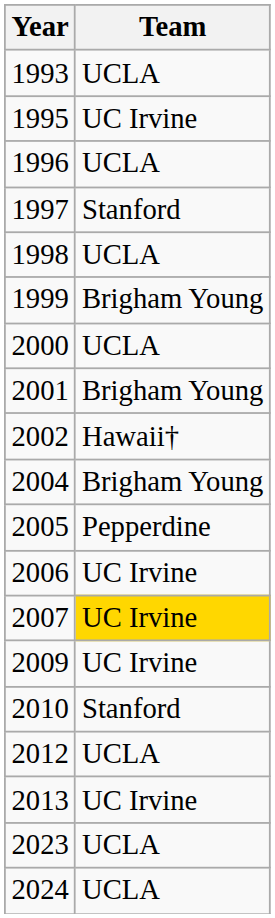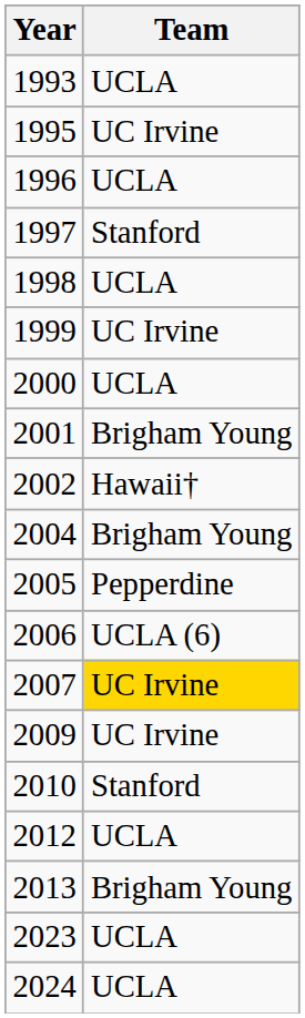 <table class="wikitable">
 <tr>
 <th>Year</th>
 <th>Team</th>
 </tr>
 <tr>
 <td>1993</td>
 <td>UCLA</td>
 </tr>
 <tr>
 <td>1995</td>
 <td>UC Irvine</td>
 </tr>
 <tr>
 <td>1996</td>
 <td>UCLA</td>
 </tr>
 <tr>
 <td>1997</td>
 <td>Stanford</td>
 </tr>
 <tr>
 <td>1998</td>
 <td>UCLA</td>
 </tr>
 <tr>
 <td>1999</td>
-<td>Brigham Young</td>
+<td>UC Irvine</td>
 </tr>
 <tr>
 <td>2000</td>
 <td>UCLA</td>
 </tr>
 <tr>
 <td>2001</td>
 <td>Brigham Young</td>
 </tr>
 <tr>
 <td>2002</td>
 <td>Hawaii†</td>
 </tr>
 <tr>
 <td>2004</td>
 <td>Brigham Young</td>
 </tr>
 <tr>
 <td>2005</td>
 <td>Pepperdine</td>
 </tr>
 <tr>
 <td>2006</td>
-<td>UC Irvine</td>
+<td>UCLA (6)</td>
 </tr>
 <tr>
 <td>2007</td>
 <td style="background: gold;">UC Irvine</td>
 </tr>
 <tr>
 <td>2009</td>
 <td>UC Irvine</td>
 </tr>
 <tr>
 <td>2010</td>
 <td>Stanford</td>
 </tr>
 <tr>
 <td>2012</td>
 <td>UCLA</td>
 </tr>
 <tr>
 <td>2013</td>
-<td>UC Irvine</td>
+<td>Brigham Young</td>
 </tr>
 <tr>
 <td>2023</td>
 <td>UCLA</td>
 </tr>
 <tr>
 <td>2024</td>
 <td>UCLA</td>
 </tr>
 </table>
